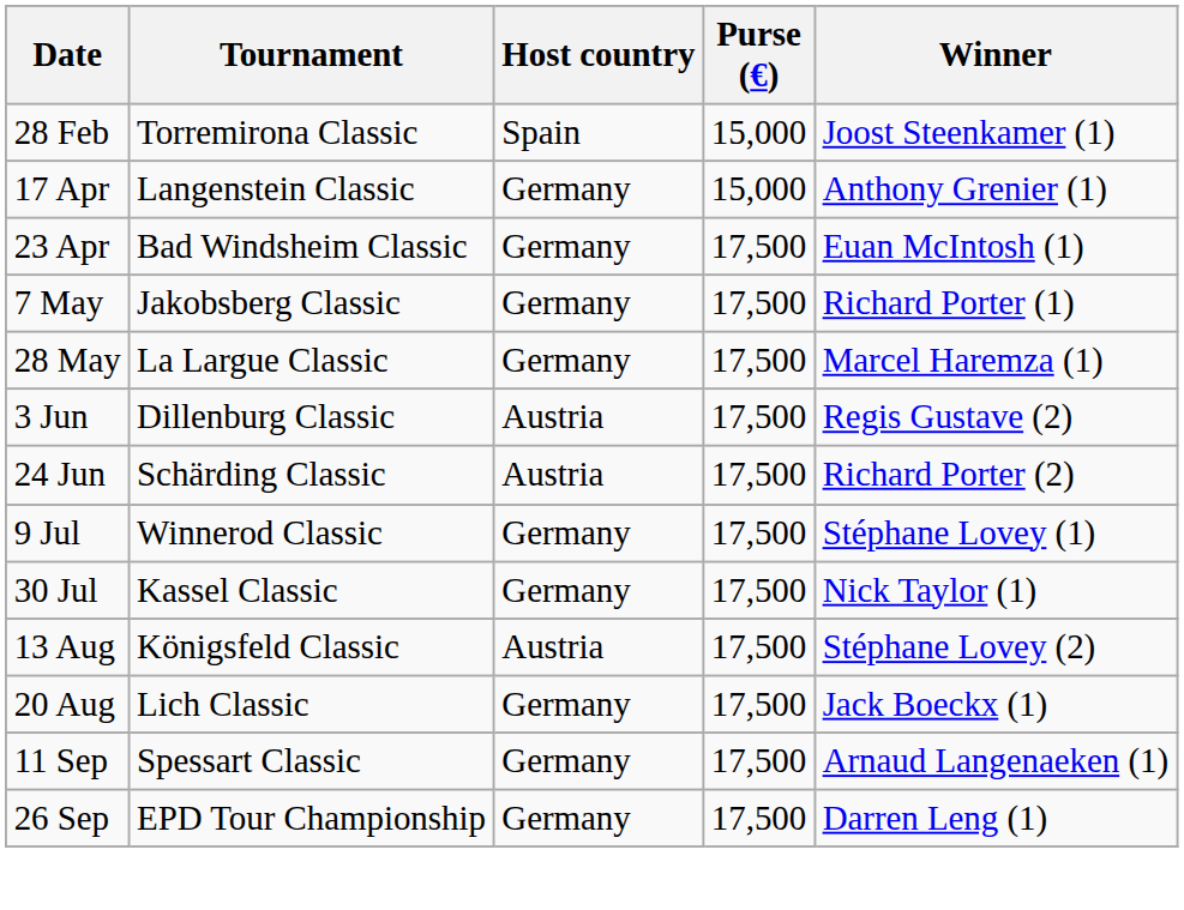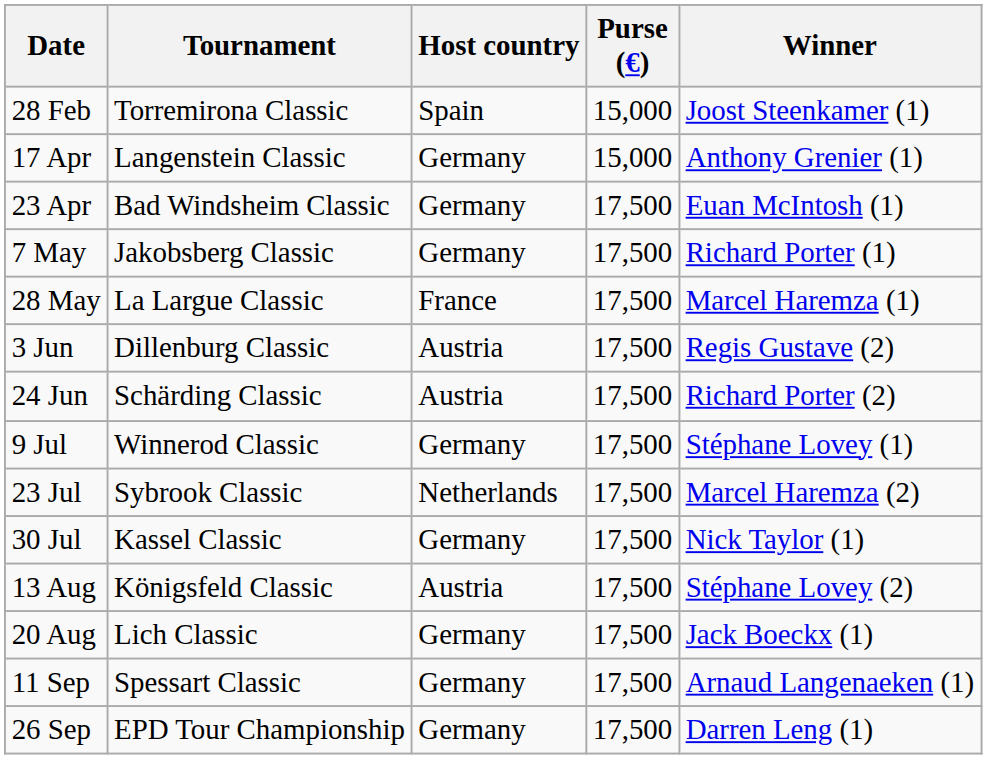 <table class="wikitable" style="font-size:95%;">
 <tr>
 <th>Date</th>
 <th>Tournament</th>
 <th>Host country</th>
 <th>Purse<br>(<a href='#'>€</a>)</th>
 <th>Winner</th>
 </tr>
 <tr>
 <td>28 Feb</td>
 <td>Torremirona Classic</td>
 <td>Spain</td>
 <td align=right>15,000</td>
 <td> <a href='#'>Joost Steenkamer</a> (1)</td>
 </tr>
 <tr>
 <td>17 Apr</td>
 <td>Langenstein Classic</td>
 <td>Germany</td>
 <td align=right>15,000</td>
 <td> <a href='#'>Anthony Grenier</a> (1)</td>
 </tr>
 <tr>
 <td>23 Apr</td>
 <td>Bad Windsheim Classic</td>
 <td>Germany</td>
 <td align=right>17,500</td>
 <td> <a href='#'>Euan McIntosh</a> (1)</td>
 </tr>
 <tr>
 <td>7 May</td>
 <td>Jakobsberg Classic</td>
 <td>Germany</td>
 <td align=right>17,500</td>
 <td> <a href='#'>Richard Porter</a> (1)</td>
 </tr>
 <tr>
 <td>28 May</td>
 <td>La Largue Classic</td>
-<td>Germany</td>
+<td>France</td>
 <td align=right>17,500</td>
 <td> <a href='#'>Marcel Haremza</a> (1)</td>
 </tr>
 <tr>
 <td>3 Jun</td>
 <td>Dillenburg Classic</td>
 <td>Austria</td>
 <td align=right>17,500</td>
 <td> <a href='#'>Regis Gustave</a> (2)</td>
 </tr>
 <tr>
 <td>24 Jun</td>
 <td>Schärding Classic</td>
 <td>Austria</td>
 <td align=right>17,500</td>
 <td> <a href='#'>Richard Porter</a> (2)</td>
 </tr>
 <tr>
 <td>9 Jul</td>
 <td>Winnerod Classic</td>
 <td>Germany</td>
 <td align=right>17,500</td>
 <td> <a href='#'>Stéphane Lovey</a> (1)</td>
+</tr>
+<tr>
+<td>23 Jul</td>
+<td>Sybrook Classic</td>
+<td>Netherlands</td>
+<td align=right>17,500</td>
+<td> <a href='#'>Marcel Haremza</a> (2)</td>
 </tr>
 <tr>
 <td>30 Jul</td>
 <td>Kassel Classic</td>
 <td>Germany</td>
 <td align=right>17,500</td>
 <td> <a href='#'>Nick Taylor</a> (1)</td>
 </tr>
 <tr>
 <td>13 Aug</td>
 <td>Königsfeld Classic</td>
 <td>Austria</td>
 <td align=right>17,500</td>
 <td> <a href='#'>Stéphane Lovey</a> (2)</td>
 </tr>
 <tr>
 <td>20 Aug</td>
 <td>Lich Classic</td>
 <td>Germany</td>
 <td align=right>17,500</td>
 <td> <a href='#'>Jack Boeckx</a> (1)</td>
 </tr>
 <tr>
 <td>11 Sep</td>
 <td>Spessart Classic</td>
 <td>Germany</td>
 <td align=right>17,500</td>
 <td> <a href='#'>Arnaud Langenaeken</a> (1)</td>
 </tr>
 <tr>
 <td>26 Sep</td>
 <td>EPD Tour Championship</td>
 <td>Germany</td>
 <td align=right>17,500</td>
 <td> <a href='#'>Darren Leng</a> (1)</td>
 </tr>
 </table>
